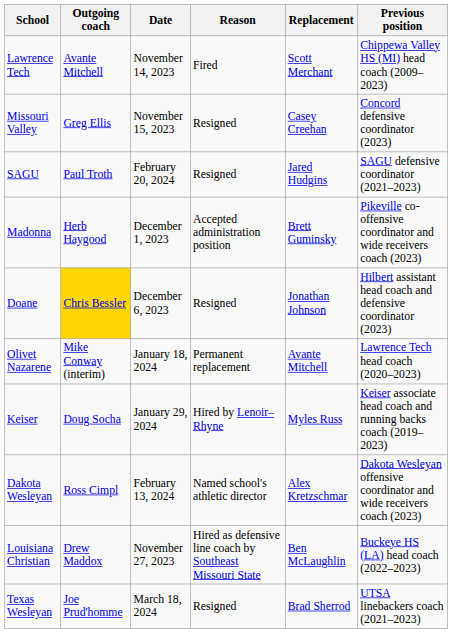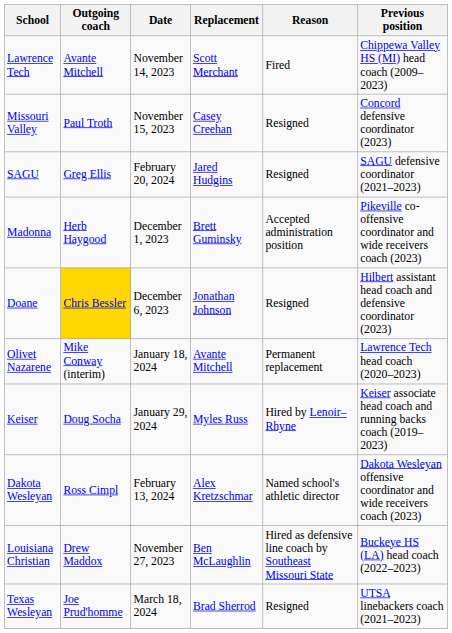 <table class="wikitable sortable">
 <tr>
 <th>School</th>
 <th>Outgoing coach</th>
 <th>Date</th>
+<th>Replacement</th>
 <th>Reason</th>
-<th>Replacement</th>
 <th>Previous position</th>
 </tr>
 <tr>
 <td><a href='#'>Lawrence Tech</a></td>
 <td><a href='#'>Avante Mitchell</a></td>
 <td>November 14, 2023</td>
+<td><a href='#'>Scott Merchant</a></td>
 <td>Fired</td>
-<td><a href='#'>Scott Merchant</a></td>
 <td><a href='#'>Chippewa Valley HS (MI)</a> head coach (2009–2023)</td>
 </tr>
 <tr>
 <td><a href='#'>Missouri Valley</a></td>
-<td><a href='#'>Greg Ellis</a></td>
+<td><a href='#'>Paul Troth</a></td>
 <td>November 15, 2023</td>
+<td><a href='#'>Casey Creehan</a></td>
 <td>Resigned</td>
-<td><a href='#'>Casey Creehan</a></td>
 <td><a href='#'>Concord</a> defensive coordinator (2023)</td>
 </tr>
 <tr>
 <td><a href='#'>SAGU</a></td>
-<td><a href='#'>Paul Troth</a></td>
+<td><a href='#'>Greg Ellis</a></td>
 <td>February 20, 2024</td>
+<td><a href='#'>Jared Hudgins</a></td>
 <td>Resigned</td>
-<td><a href='#'>Jared Hudgins</a></td>
 <td><a href='#'>SAGU</a> defensive coordinator (2021–2023)</td>
 </tr>
 <tr>
 <td><a href='#'>Madonna</a></td>
 <td><a href='#'>Herb Haygood</a></td>
 <td>December 1, 2023</td>
+<td><a href='#'>Brett Guminsky</a></td>
 <td>Accepted administration position</td>
-<td><a href='#'>Brett Guminsky</a></td>
 <td><a href='#'>Pikeville</a> co-offensive coordinator and wide receivers coach (2023)</td>
 </tr>
 <tr>
 <td><a href='#'>Doane</a></td>
 <td style="background: gold;"><a href='#'>Chris Bessler</a></td>
 <td>December 6, 2023</td>
+<td><a href='#'>Jonathan Johnson</a></td>
 <td>Resigned</td>
-<td><a href='#'>Jonathan Johnson</a></td>
 <td><a href='#'>Hilbert</a> assistant head coach and defensive coordinator (2023)</td>
 </tr>
 <tr>
 <td><a href='#'>Olivet Nazarene</a></td>
 <td><a href='#'>Mike Conway</a> (interim)</td>
 <td>January 18, 2024</td>
+<td><a href='#'>Avante Mitchell</a></td>
 <td>Permanent replacement</td>
-<td><a href='#'>Avante Mitchell</a></td>
 <td><a href='#'>Lawrence Tech</a> head coach (2020–2023)</td>
 </tr>
 <tr>
 <td><a href='#'>Keiser</a></td>
 <td><a href='#'>Doug Socha</a></td>
 <td>January 29, 2024</td>
+<td><a href='#'>Myles Russ</a></td>
 <td>Hired by <a href='#'>Lenoir–Rhyne</a></td>
-<td><a href='#'>Myles Russ</a></td>
 <td><a href='#'>Keiser</a> associate head coach and running backs coach (2019–2023)</td>
 </tr>
 <tr>
 <td><a href='#'>Dakota Wesleyan</a></td>
 <td><a href='#'>Ross Cimpl</a></td>
 <td>February 13, 2024</td>
+<td><a href='#'>Alex Kretzschmar</a></td>
 <td>Named school's athletic director</td>
-<td><a href='#'>Alex Kretzschmar</a></td>
 <td><a href='#'>Dakota Wesleyan</a> offensive coordinator and wide receivers coach (2023)</td>
 </tr>
 <tr>
 <td><a href='#'>Louisiana Christian</a></td>
 <td><a href='#'>Drew Maddox</a></td>
 <td>November 27, 2023</td>
+<td><a href='#'>Ben McLaughlin</a></td>
 <td>Hired as defensive line coach by <a href='#'>Southeast Missouri State</a></td>
-<td><a href='#'>Ben McLaughlin</a></td>
 <td><a href='#'>Buckeye HS (LA)</a> head coach (2022–2023)</td>
 </tr>
 <tr>
 <td><a href='#'>Texas Wesleyan</a></td>
 <td><a href='#'>Joe Prud'homme</a></td>
 <td>March 18, 2024</td>
+<td><a href='#'>Brad Sherrod</a></td>
 <td>Resigned</td>
-<td><a href='#'>Brad Sherrod</a></td>
 <td><a href='#'>UTSA</a> linebackers coach (2021–2023)</td>
 </tr>
 </table>
